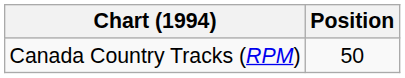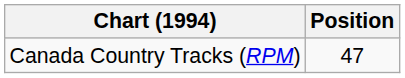 <table class="wikitable sortable">
 <tr>
 <th scope="col">Chart (1994)</th>
 <th scope="col">Position</th>
 </tr>
 <tr>
 <td>Canada Country Tracks (<em><a href='#'>RPM</a></em>)</td>
-<td align="center">50</td>
+<td align="center">47</td>
 </tr>
 </table>
